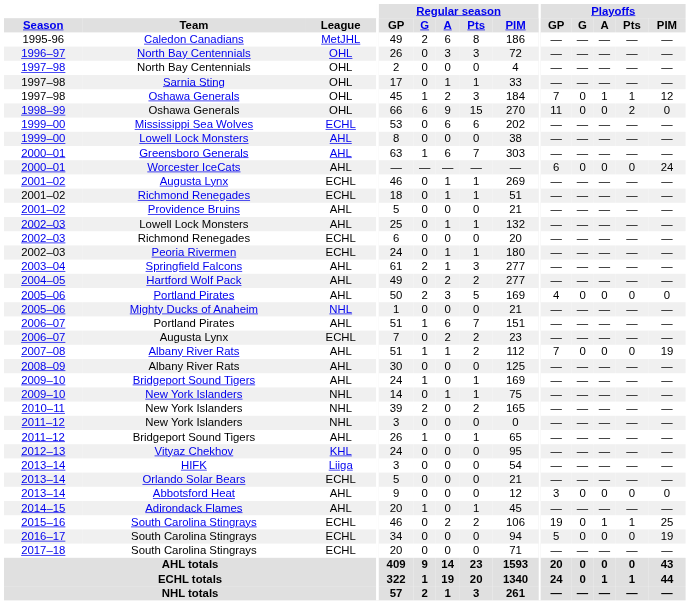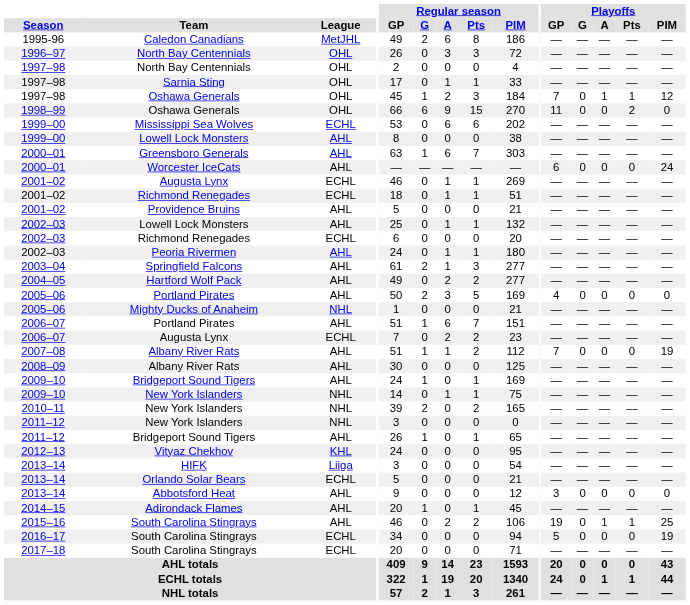 <table border="0" cellpadding="1" cellspacing="0" style="text-align:center; width:60em">
 <tr bgcolor="#e0e0e0">
 <th colspan="3" bgcolor="#ffffff"></th>
 <th rowspan="99" bgcolor="#ffffff"></th>
 <th colspan="5"><a href='#'>Regular season</a></th>
 <th rowspan="99" bgcolor="#ffffff"></th>
 <th colspan="5"><a href='#'>Playoffs</a></th>
 </tr>
 <tr bgcolor="#e0e0e0">
 <th><a href='#'>Season</a></th>
 <th>Team</th>
 <th>League</th>
 <th>GP</th>
 <th><a href='#'>G</a></th>
 <th><a href='#'>A</a></th>
 <th><a href='#'>Pts</a></th>
 <th><a href='#'>PIM</a></th>
 <th>GP</th>
 <th>G</th>
 <th>A</th>
 <th>Pts</th>
 <th>PIM</th>
 </tr>
 <tr ALIGN="center">
 <td>1995-96</td>
 <td><a href='#'>Caledon Canadians</a></td>
 <td><a href='#'>MetJHL</a></td>
 <td>49</td>
 <td>2</td>
 <td>6</td>
 <td>8</td>
 <td>186</td>
 <td>—</td>
 <td>—</td>
 <td>—</td>
 <td>—</td>
 <td>—</td>
 </tr>
 <tr ALIGN="center" bgcolor="#f0f0f0">
 <td><a href='#'>1996–97</a></td>
 <td><a href='#'>North Bay Centennials</a></td>
 <td><a href='#'>OHL</a></td>
 <td>26</td>
 <td>0</td>
 <td>3</td>
 <td>3</td>
 <td>72</td>
 <td>—</td>
 <td>—</td>
 <td>—</td>
 <td>—</td>
 <td>—</td>
 </tr>
 <tr ALIGN="center">
 <td><a href='#'>1997–98</a></td>
 <td>North Bay Centennials</td>
 <td>OHL</td>
 <td>2</td>
 <td>0</td>
 <td>0</td>
 <td>0</td>
 <td>4</td>
 <td>—</td>
 <td>—</td>
 <td>—</td>
 <td>—</td>
 <td>—</td>
 </tr>
 <tr ALIGN="center" bgcolor="#f0f0f0">
 <td>1997–98</td>
 <td><a href='#'>Sarnia Sting</a></td>
 <td>OHL</td>
 <td>17</td>
 <td>0</td>
 <td>1</td>
 <td>1</td>
 <td>33</td>
 <td>—</td>
 <td>—</td>
 <td>—</td>
 <td>—</td>
 <td>—</td>
 </tr>
 <tr ALIGN="center">
 <td>1997–98</td>
 <td><a href='#'>Oshawa Generals</a></td>
 <td>OHL</td>
 <td>45</td>
 <td>1</td>
 <td>2</td>
 <td>3</td>
 <td>184</td>
 <td>7</td>
 <td>0</td>
 <td>1</td>
 <td>1</td>
 <td>12</td>
 </tr>
 <tr ALIGN="center" bgcolor="#f0f0f0">
 <td><a href='#'>1998–99</a></td>
 <td>Oshawa Generals</td>
 <td>OHL</td>
 <td>66</td>
 <td>6</td>
 <td>9</td>
 <td>15</td>
 <td>270</td>
 <td>11</td>
 <td>0</td>
 <td>0</td>
 <td>2</td>
 <td>0</td>
 </tr>
 <tr ALIGN="center">
 <td><a href='#'>1999–00</a></td>
 <td><a href='#'>Mississippi Sea Wolves</a></td>
 <td><a href='#'>ECHL</a></td>
 <td>53</td>
 <td>0</td>
 <td>6</td>
 <td>6</td>
 <td>202</td>
 <td>—</td>
 <td>—</td>
 <td>—</td>
 <td>—</td>
 <td>—</td>
 </tr>
 <tr ALIGN="center" bgcolor="#f0f0f0">
 <td><a href='#'>1999–00</a></td>
 <td><a href='#'>Lowell Lock Monsters</a></td>
 <td><a href='#'>AHL</a></td>
 <td>8</td>
 <td>0</td>
 <td>0</td>
 <td>0</td>
 <td>38</td>
 <td>—</td>
 <td>—</td>
 <td>—</td>
 <td>—</td>
 <td>—</td>
 </tr>
 <tr ALIGN="center">
 <td><a href='#'>2000–01</a></td>
 <td><a href='#'>Greensboro Generals</a></td>
 <td><a href='#'>AHL</a></td>
 <td>63</td>
 <td>1</td>
 <td>6</td>
 <td>7</td>
 <td>303</td>
 <td>—</td>
 <td>—</td>
 <td>—</td>
 <td>—</td>
 <td>—</td>
 </tr>
 <tr ALIGN="center" bgcolor="#f0f0f0">
 <td><a href='#'>2000–01</a></td>
 <td><a href='#'>Worcester IceCats</a></td>
 <td>AHL</td>
 <td>—</td>
 <td>—</td>
 <td>—</td>
 <td>—</td>
 <td>—</td>
 <td>6</td>
 <td>0</td>
 <td>0</td>
 <td>0</td>
 <td>24</td>
 </tr>
 <tr ALIGN="center">
 <td><a href='#'>2001–02</a></td>
 <td><a href='#'>Augusta Lynx</a></td>
 <td>ECHL</td>
 <td>46</td>
 <td>0</td>
 <td>1</td>
 <td>1</td>
 <td>269</td>
 <td>—</td>
 <td>—</td>
 <td>—</td>
 <td>—</td>
 <td>—</td>
 </tr>
 <tr ALIGN="center" bgcolor="#f0f0f0">
 <td>2001–02</td>
 <td><a href='#'>Richmond Renegades</a></td>
 <td>ECHL</td>
 <td>18</td>
 <td>0</td>
 <td>1</td>
 <td>1</td>
 <td>51</td>
 <td>—</td>
 <td>—</td>
 <td>—</td>
 <td>—</td>
 <td>—</td>
 </tr>
 <tr ALIGN="center">
 <td><a href='#'>2001–02</a></td>
 <td><a href='#'>Providence Bruins</a></td>
 <td>AHL</td>
 <td>5</td>
 <td>0</td>
 <td>0</td>
 <td>0</td>
 <td>21</td>
 <td>—</td>
 <td>—</td>
 <td>—</td>
 <td>—</td>
 <td>—</td>
 </tr>
 <tr ALIGN="center" bgcolor="#f0f0f0">
 <td><a href='#'>2002–03</a></td>
 <td>Lowell Lock Monsters</td>
 <td>AHL</td>
 <td>25</td>
 <td>0</td>
 <td>1</td>
 <td>1</td>
 <td>132</td>
 <td>—</td>
 <td>—</td>
 <td>—</td>
 <td>—</td>
 <td>—</td>
 </tr>
 <tr ALIGN="center">
 <td><a href='#'>2002–03</a></td>
 <td>Richmond Renegades</td>
 <td>ECHL</td>
 <td>6</td>
 <td>0</td>
 <td>0</td>
 <td>0</td>
 <td>20</td>
 <td>—</td>
 <td>—</td>
 <td>—</td>
 <td>—</td>
 <td>—</td>
 </tr>
 <tr ALIGN="center" bgcolor="#f0f0f0">
 <td>2002–03</td>
 <td><a href='#'>Peoria Rivermen</a></td>
-<td>ECHL</td>
+<td><a href='#'>AHL</a></td>
 <td>24</td>
 <td>0</td>
 <td>1</td>
 <td>1</td>
 <td>180</td>
 <td>—</td>
 <td>—</td>
 <td>—</td>
 <td>—</td>
 <td>—</td>
 </tr>
 <tr ALIGN="center">
 <td><a href='#'>2003–04</a></td>
 <td><a href='#'>Springfield Falcons</a></td>
 <td>AHL</td>
 <td>61</td>
 <td>2</td>
 <td>1</td>
 <td>3</td>
 <td>277</td>
 <td>—</td>
 <td>—</td>
 <td>—</td>
 <td>—</td>
 <td>—</td>
 </tr>
 <tr ALIGN="center" bgcolor="#f0f0f0">
 <td><a href='#'>2004–05</a></td>
 <td><a href='#'>Hartford Wolf Pack</a></td>
 <td>AHL</td>
 <td>49</td>
 <td>0</td>
 <td>2</td>
 <td>2</td>
 <td>277</td>
 <td>—</td>
 <td>—</td>
 <td>—</td>
 <td>—</td>
 <td>—</td>
 </tr>
 <tr ALIGN="center">
 <td><a href='#'>2005–06</a></td>
 <td><a href='#'>Portland Pirates</a></td>
 <td>AHL</td>
 <td>50</td>
 <td>2</td>
 <td>3</td>
 <td>5</td>
 <td>169</td>
 <td>4</td>
 <td>0</td>
 <td>0</td>
 <td>0</td>
 <td>0</td>
 </tr>
 <tr ALIGN="center" bgcolor="#f0f0f0">
 <td><a href='#'>2005–06</a></td>
 <td><a href='#'>Mighty Ducks of Anaheim</a></td>
 <td><a href='#'>NHL</a></td>
 <td>1</td>
 <td>0</td>
 <td>0</td>
 <td>0</td>
 <td>21</td>
 <td>—</td>
 <td>—</td>
 <td>—</td>
 <td>—</td>
 <td>—</td>
 </tr>
 <tr ALIGN="center">
 <td><a href='#'>2006–07</a></td>
 <td>Portland Pirates</td>
 <td>AHL</td>
 <td>51</td>
 <td>1</td>
 <td>6</td>
 <td>7</td>
 <td>151</td>
 <td>—</td>
 <td>—</td>
 <td>—</td>
 <td>—</td>
 <td>—</td>
 </tr>
 <tr ALIGN="center" bgcolor="#f0f0f0">
 <td><a href='#'>2006–07</a></td>
 <td>Augusta Lynx</td>
 <td>ECHL</td>
 <td>7</td>
 <td>0</td>
 <td>2</td>
 <td>2</td>
 <td>23</td>
 <td>—</td>
 <td>—</td>
 <td>—</td>
 <td>—</td>
 <td>—</td>
 </tr>
 <tr ALIGN="center">
 <td><a href='#'>2007–08</a></td>
 <td><a href='#'>Albany River Rats</a></td>
 <td>AHL</td>
 <td>51</td>
 <td>1</td>
 <td>1</td>
 <td>2</td>
 <td>112</td>
 <td>7</td>
 <td>0</td>
 <td>0</td>
 <td>0</td>
 <td>19</td>
 </tr>
 <tr ALIGN="center" bgcolor="#f0f0f0">
 <td><a href='#'>2008–09</a></td>
 <td>Albany River Rats</td>
 <td>AHL</td>
 <td>30</td>
 <td>0</td>
 <td>0</td>
 <td>0</td>
 <td>125</td>
 <td>—</td>
 <td>—</td>
 <td>—</td>
 <td>—</td>
 <td>—</td>
 </tr>
 <tr ALIGN="center">
 <td><a href='#'>2009–10</a></td>
 <td><a href='#'>Bridgeport Sound Tigers</a></td>
 <td>AHL</td>
 <td>24</td>
 <td>1</td>
 <td>0</td>
 <td>1</td>
 <td>169</td>
 <td>—</td>
 <td>—</td>
 <td>—</td>
 <td>—</td>
 <td>—</td>
 </tr>
 <tr ALIGN="center" bgcolor="#f0f0f0">
 <td><a href='#'>2009–10</a></td>
 <td><a href='#'>New York Islanders</a></td>
 <td>NHL</td>
 <td>14</td>
 <td>0</td>
 <td>1</td>
 <td>1</td>
 <td>75</td>
 <td>—</td>
 <td>—</td>
 <td>—</td>
 <td>—</td>
 <td>—</td>
 </tr>
 <tr ALIGN="center">
 <td><a href='#'>2010–11</a></td>
 <td>New York Islanders</td>
 <td>NHL</td>
 <td>39</td>
 <td>2</td>
 <td>0</td>
 <td>2</td>
 <td>165</td>
 <td>—</td>
 <td>—</td>
 <td>—</td>
 <td>—</td>
 <td>—</td>
 </tr>
 <tr ALIGN="center" bgcolor="#f0f0f0">
 <td><a href='#'>2011–12</a></td>
 <td>New York Islanders</td>
 <td>NHL</td>
 <td>3</td>
 <td>0</td>
 <td>0</td>
 <td>0</td>
 <td>0</td>
 <td>—</td>
 <td>—</td>
 <td>—</td>
 <td>—</td>
 <td>—</td>
 </tr>
 <tr ALIGN="center">
 <td><a href='#'>2011–12</a></td>
 <td>Bridgeport Sound Tigers</td>
 <td>AHL</td>
 <td>26</td>
 <td>1</td>
 <td>0</td>
 <td>1</td>
 <td>65</td>
 <td>—</td>
 <td>—</td>
 <td>—</td>
 <td>—</td>
 <td>—</td>
 </tr>
 <tr ALIGN="center" bgcolor="#f0f0f0">
 <td><a href='#'>2012–13</a></td>
 <td><a href='#'>Vityaz Chekhov</a></td>
 <td><a href='#'>KHL</a></td>
 <td>24</td>
 <td>0</td>
 <td>0</td>
 <td>0</td>
 <td>95</td>
 <td>—</td>
 <td>—</td>
 <td>—</td>
 <td>—</td>
 <td>—</td>
 </tr>
 <tr ALIGN="center">
 <td><a href='#'>2013–14</a></td>
 <td><a href='#'>HIFK</a></td>
 <td><a href='#'>Liiga</a></td>
 <td>3</td>
 <td>0</td>
 <td>0</td>
 <td>0</td>
 <td>54</td>
 <td>—</td>
 <td>—</td>
 <td>—</td>
 <td>—</td>
 <td>—</td>
 </tr>
 <tr ALIGN="center" bgcolor="#f0f0f0">
 <td><a href='#'>2013–14</a></td>
 <td><a href='#'>Orlando Solar Bears</a></td>
 <td>ECHL</td>
 <td>5</td>
 <td>0</td>
 <td>0</td>
 <td>0</td>
 <td>21</td>
 <td>—</td>
 <td>—</td>
 <td>—</td>
 <td>—</td>
 <td>—</td>
 </tr>
 <tr ALIGN="center">
 <td><a href='#'>2013–14</a></td>
 <td><a href='#'>Abbotsford Heat</a></td>
 <td>AHL</td>
 <td>9</td>
 <td>0</td>
 <td>0</td>
 <td>0</td>
 <td>12</td>
 <td>3</td>
 <td>0</td>
 <td>0</td>
 <td>0</td>
 <td>0</td>
 </tr>
 <tr ALIGN="center" bgcolor="#f0f0f0">
 <td><a href='#'>2014–15</a></td>
 <td><a href='#'>Adirondack Flames</a></td>
 <td>AHL</td>
 <td>20</td>
 <td>1</td>
 <td>0</td>
 <td>1</td>
 <td>45</td>
 <td>—</td>
 <td>—</td>
 <td>—</td>
 <td>—</td>
 <td>—</td>
 </tr>
 <tr ALIGN="center">
 <td><a href='#'>2015–16</a></td>
 <td><a href='#'>South Carolina Stingrays</a></td>
-<td>ECHL</td>
+<td>AHL</td>
 <td>46</td>
 <td>0</td>
 <td>2</td>
 <td>2</td>
 <td>106</td>
 <td>19</td>
 <td>0</td>
 <td>1</td>
 <td>1</td>
 <td>25</td>
 </tr>
 <tr ALIGN="center" bgcolor="#f0f0f0">
 <td><a href='#'>2016–17</a></td>
 <td>South Carolina Stingrays</td>
 <td>ECHL</td>
 <td>34</td>
 <td>0</td>
 <td>0</td>
 <td>0</td>
 <td>94</td>
 <td>5</td>
 <td>0</td>
 <td>0</td>
 <td>0</td>
 <td>19</td>
 </tr>
 <tr ALIGN="center">
 <td><a href='#'>2017–18</a></td>
 <td>South Carolina Stingrays</td>
 <td>ECHL</td>
 <td>20</td>
 <td>0</td>
 <td>0</td>
 <td>0</td>
 <td>71</td>
 <td>—</td>
 <td>—</td>
 <td>—</td>
 <td>—</td>
 <td>—</td>
 </tr>
 <tr bgcolor="#e0e0e0">
 <th colspan="3">AHL totals</th>
 <th>409</th>
 <th>9</th>
 <th>14</th>
 <th>23</th>
 <th>1593</th>
 <th>20</th>
 <th>0</th>
 <th>0</th>
 <th>0</th>
 <th>43</th>
 </tr>
 <tr bgcolor="#e0e0e0">
 <th colspan="3">ECHL totals</th>
 <th>322</th>
 <th>1</th>
 <th>19</th>
 <th>20</th>
 <th>1340</th>
 <th>24</th>
 <th>0</th>
 <th>1</th>
 <th>1</th>
 <th>44</th>
 </tr>
 <tr bgcolor="#e0e0e0">
 <th colspan="3">NHL totals</th>
 <th>57</th>
 <th>2</th>
 <th>1</th>
 <th>3</th>
 <th>261</th>
 <th>—</th>
 <th>—</th>
 <th>—</th>
 <th>—</th>
 <th>—</th>
 </tr>
 </table>
